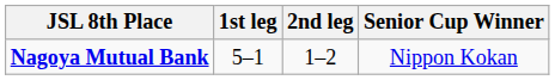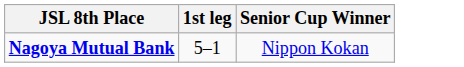 <table class="wikitable">
 <tr align=center>
 <th>JSL 8th Place</th>
 <th>1st leg</th>
-<th>2nd leg</th>
 <th>Senior Cup Winner</th>
 </tr>
 <tr align=center>
 <td><strong><a href='#'>Nagoya Mutual Bank</a></strong></td>
 <td>5–1</td>
-<td>1–2</td>
 <td><a href='#'>Nippon Kokan</a></td>
 </tr>
 </table>
